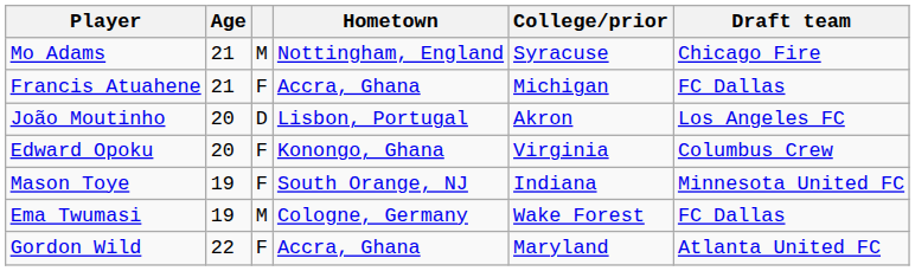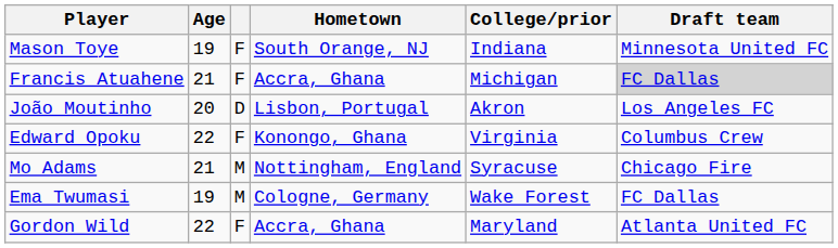 <table class="wikitable">
 <tr>
 <th>Player</th>
 <th>Age</th>
 <th></th>
 <th>Hometown</th>
 <th>College/prior</th>
 <th>Draft team</th>
 </tr>
 <tr>
-<td> <a href='#'>Mo Adams</a></td>
-<td>21</td>
-<td>M</td>
-<td><a href='#'>Nottingham, England</a></td>
-<td><a href='#'>Syracuse</a></td>
-<td><a href='#'>Chicago Fire</a></td>
+<td> <a href='#'>Mason Toye</a></td>
+<td>19</td>
+<td>F</td>
+<td><a href='#'>South Orange, NJ</a></td>
+<td><a href='#'>Indiana</a></td>
+<td><a href='#'>Minnesota United FC</a></td>
 </tr>
 <tr>
 <td> <a href='#'>Francis Atuahene</a></td>
 <td>21</td>
 <td>F</td>
 <td><a href='#'>Accra, Ghana</a></td>
 <td><a href='#'>Michigan</a></td>
-<td><a href='#'>FC Dallas</a></td>
+<td style="background: lightgrey;"><a href='#'>FC Dallas</a></td>
 </tr>
 <tr>
 <td> <a href='#'>João Moutinho</a></td>
 <td>20</td>
 <td>D</td>
 <td><a href='#'>Lisbon, Portugal</a></td>
 <td><a href='#'>Akron</a></td>
 <td><a href='#'>Los Angeles FC</a></td>
 </tr>
 <tr>
 <td> <a href='#'>Edward Opoku</a></td>
-<td>20</td>
+<td>22</td>
 <td>F</td>
 <td><a href='#'>Konongo, Ghana</a></td>
 <td><a href='#'>Virginia</a></td>
 <td><a href='#'>Columbus Crew</a></td>
 </tr>
 <tr>
-<td> <a href='#'>Mason Toye</a></td>
-<td>19</td>
-<td>F</td>
-<td><a href='#'>South Orange, NJ</a></td>
-<td><a href='#'>Indiana</a></td>
-<td><a href='#'>Minnesota United FC</a></td>
+<td> <a href='#'>Mo Adams</a></td>
+<td>21</td>
+<td>M</td>
+<td><a href='#'>Nottingham, England</a></td>
+<td><a href='#'>Syracuse</a></td>
+<td><a href='#'>Chicago Fire</a></td>
 </tr>
 <tr>
 <td> <a href='#'>Ema Twumasi</a></td>
 <td>19</td>
 <td>M</td>
 <td><a href='#'>Cologne, Germany</a></td>
 <td><a href='#'>Wake Forest</a></td>
 <td><a href='#'>FC Dallas</a></td>
 </tr>
 <tr>
 <td> <a href='#'>Gordon Wild</a></td>
 <td>22</td>
 <td>F</td>
 <td><a href='#'>Accra, Ghana</a></td>
 <td><a href='#'>Maryland</a></td>
 <td><a href='#'>Atlanta United FC</a></td>
 </tr>
 </table>
